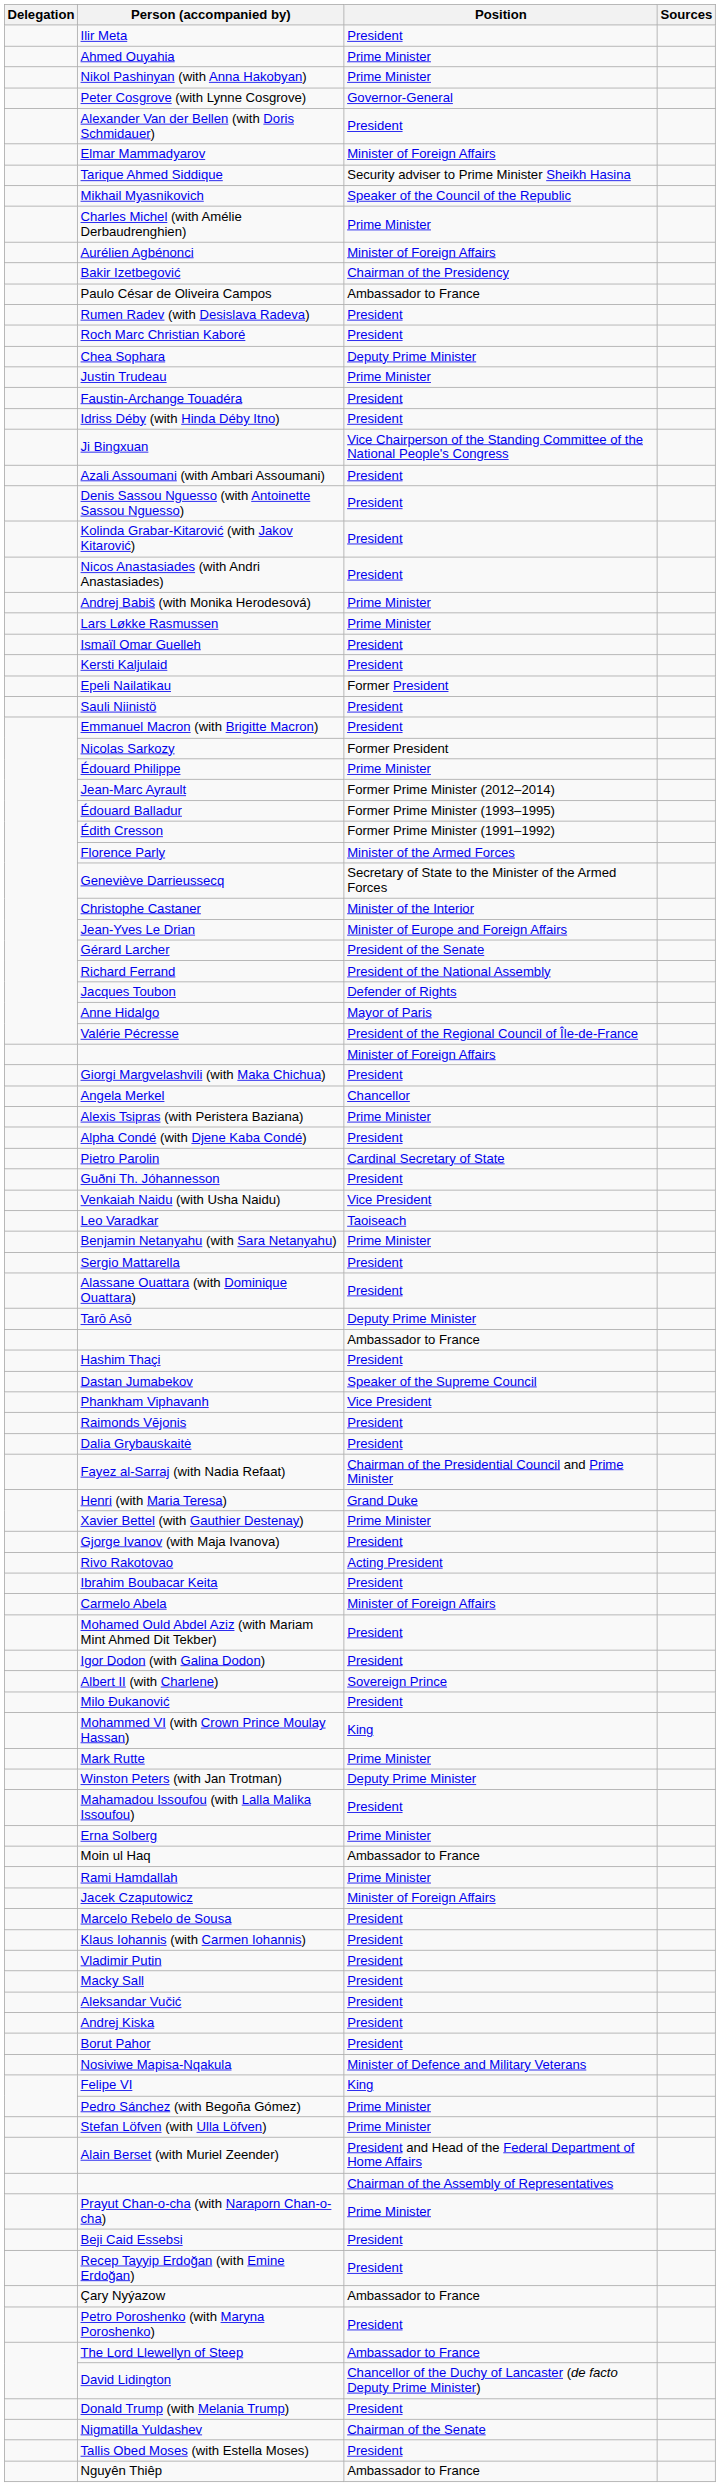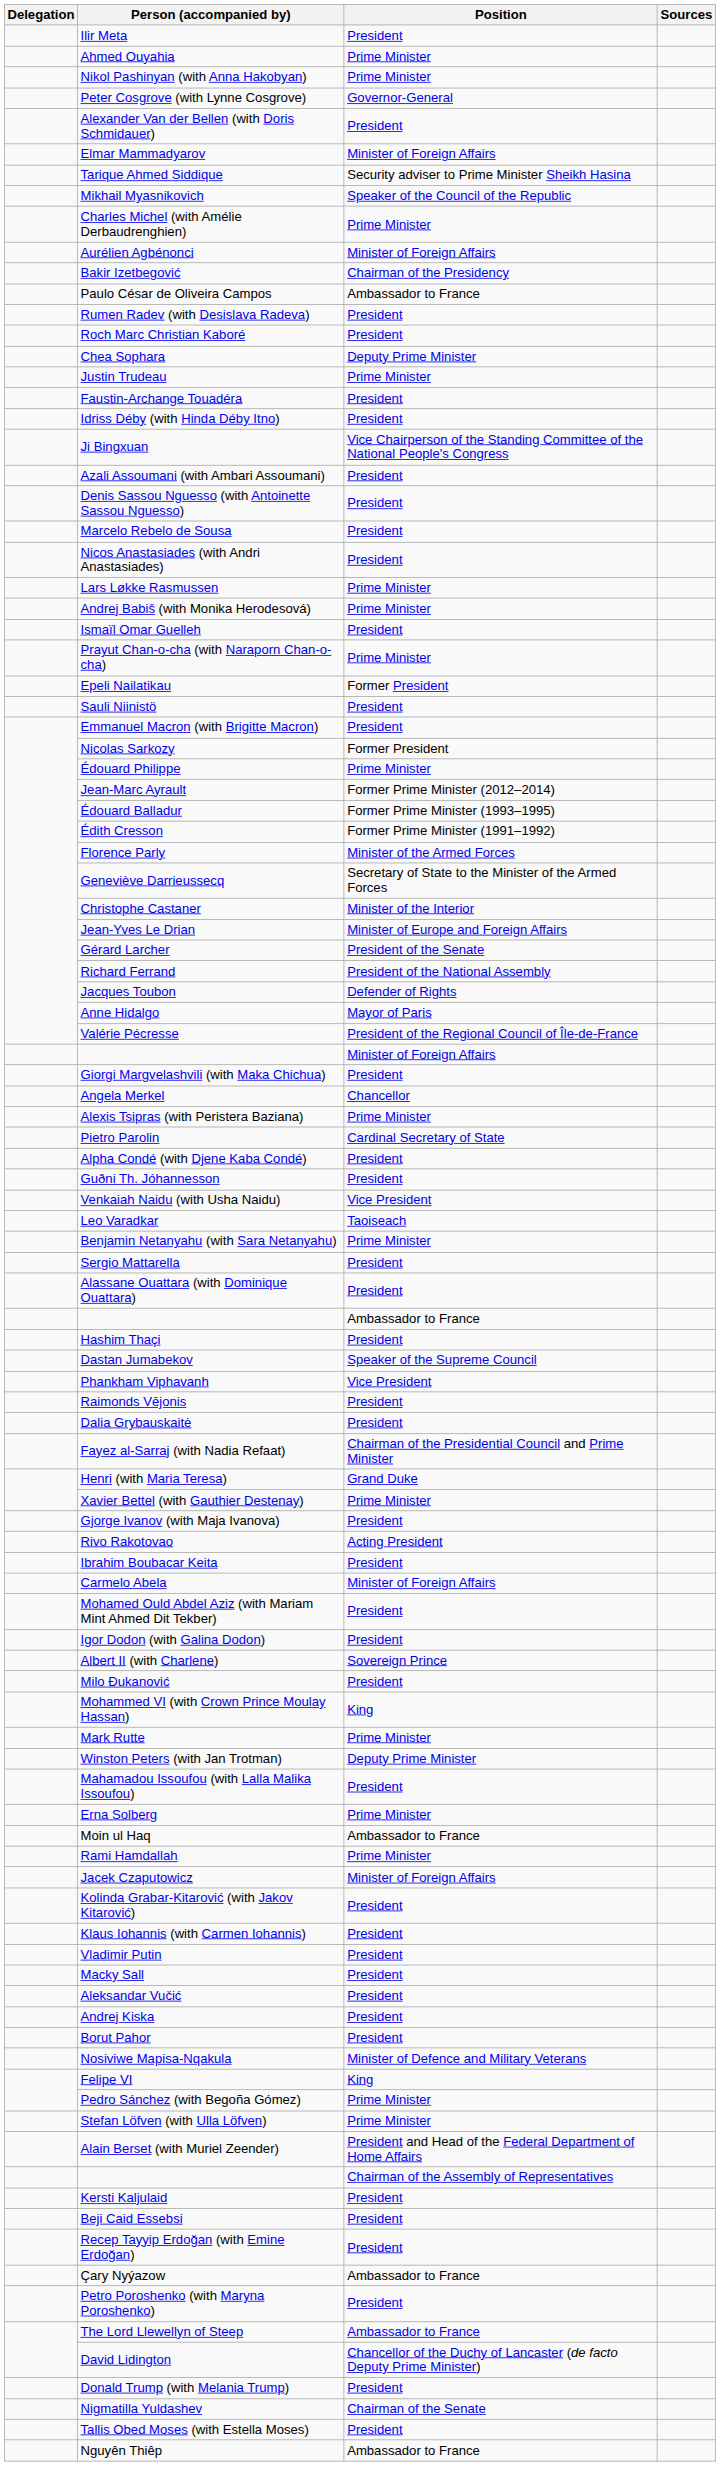 <table class="wikitable sticky-header">
 <tr>
 <th>Delegation</th>
 <th>Person (accompanied by)</th>
 <th>Position</th>
 <th>Sources</th>
 </tr>
 <tr>
 <td></td>
 <td><a href='#'>Ilir Meta</a></td>
 <td><a href='#'>President</a></td>
 <td></td>
 </tr>
 <tr>
 <td></td>
 <td><a href='#'>Ahmed Ouyahia</a></td>
 <td><a href='#'>Prime Minister</a></td>
 <td></td>
 </tr>
 <tr>
 <td></td>
 <td><a href='#'>Nikol Pashinyan</a> (with <a href='#'>Anna Hakobyan</a>)</td>
 <td><a href='#'>Prime Minister</a></td>
 <td></td>
 </tr>
 <tr>
 <td></td>
 <td><a href='#'>Peter Cosgrove</a> (with Lynne Cosgrove)</td>
 <td><a href='#'>Governor-General</a></td>
 <td></td>
 </tr>
 <tr>
 <td></td>
 <td><a href='#'>Alexander Van der Bellen</a> (with <a href='#'>Doris Schmidauer</a>)</td>
 <td><a href='#'>President</a></td>
 <td></td>
 </tr>
 <tr>
 <td></td>
 <td><a href='#'>Elmar Mammadyarov</a></td>
 <td><a href='#'>Minister of Foreign Affairs</a></td>
 <td></td>
 </tr>
 <tr>
 <td></td>
 <td><a href='#'>Tarique Ahmed Siddique</a></td>
 <td>Security adviser to Prime Minister <a href='#'>Sheikh Hasina</a></td>
 <td></td>
 </tr>
 <tr>
 <td></td>
 <td><a href='#'>Mikhail Myasnikovich</a></td>
 <td><a href='#'>Speaker of the Council of the Republic</a></td>
 <td></td>
 </tr>
 <tr>
 <td></td>
 <td><a href='#'>Charles Michel</a> (with Amélie Derbaudrenghien)</td>
 <td><a href='#'>Prime Minister</a></td>
 <td></td>
 </tr>
 <tr>
 <td></td>
 <td><a href='#'>Aurélien Agbénonci</a></td>
 <td><a href='#'>Minister of Foreign Affairs</a></td>
 <td></td>
 </tr>
 <tr>
 <td></td>
 <td><a href='#'>Bakir Izetbegović</a></td>
 <td><a href='#'>Chairman of the Presidency</a></td>
 <td></td>
 </tr>
 <tr>
 <td></td>
 <td>Paulo César de Oliveira Campos</td>
 <td>Ambassador to France</td>
 <td></td>
 </tr>
 <tr>
 <td></td>
 <td><a href='#'>Rumen Radev</a> (with <a href='#'>Desislava Radeva</a>)</td>
 <td><a href='#'>President</a></td>
 <td></td>
 </tr>
 <tr>
 <td></td>
 <td><a href='#'>Roch Marc Christian Kaboré</a></td>
 <td><a href='#'>President</a></td>
 <td></td>
 </tr>
 <tr>
 <td></td>
 <td><a href='#'>Chea Sophara</a></td>
 <td><a href='#'>Deputy Prime Minister</a></td>
 <td></td>
 </tr>
 <tr>
 <td></td>
 <td><a href='#'>Justin Trudeau</a></td>
 <td><a href='#'>Prime Minister</a></td>
 <td></td>
 </tr>
 <tr>
 <td></td>
 <td><a href='#'>Faustin-Archange Touadéra</a></td>
 <td><a href='#'>President</a></td>
 <td></td>
 </tr>
 <tr>
 <td></td>
 <td><a href='#'>Idriss Déby</a> (with <a href='#'>Hinda Déby Itno</a>)</td>
 <td><a href='#'>President</a></td>
 <td></td>
 </tr>
 <tr>
 <td></td>
 <td><a href='#'>Ji Bingxuan</a></td>
 <td><a href='#'>Vice Chairperson of the Standing Committee of the National People's Congress</a></td>
 <td></td>
 </tr>
 <tr>
 <td></td>
 <td><a href='#'>Azali Assoumani</a> (with Ambari Assoumani)</td>
 <td><a href='#'>President</a></td>
 <td></td>
 </tr>
 <tr>
 <td></td>
 <td><a href='#'>Denis Sassou Nguesso</a> (with <a href='#'>Antoinette Sassou Nguesso</a>)</td>
 <td><a href='#'>President</a></td>
 <td></td>
 </tr>
 <tr>
 <td></td>
-<td><a href='#'>Kolinda Grabar-Kitarović</a> (with <a href='#'>Jakov Kitarović</a>)</td>
+<td><a href='#'>Marcelo Rebelo de Sousa</a></td>
 <td><a href='#'>President</a></td>
 <td></td>
 </tr>
 <tr>
 <td></td>
 <td><a href='#'>Nicos Anastasiades</a> (with Andri Anastasiades)</td>
 <td><a href='#'>President</a></td>
 <td></td>
 </tr>
 <tr>
 <td></td>
-<td><a href='#'>Andrej Babiš</a> (with Monika Herodesová)</td>
+<td><a href='#'>Lars Løkke Rasmussen</a></td>
 <td><a href='#'>Prime Minister</a></td>
 <td></td>
 </tr>
 <tr>
 <td></td>
-<td><a href='#'>Lars Løkke Rasmussen</a></td>
+<td><a href='#'>Andrej Babiš</a> (with Monika Herodesová)</td>
 <td><a href='#'>Prime Minister</a></td>
 <td></td>
 </tr>
 <tr>
 <td></td>
 <td><a href='#'>Ismaïl Omar Guelleh</a></td>
 <td><a href='#'>President</a></td>
 <td></td>
 </tr>
 <tr>
 <td></td>
-<td><a href='#'>Kersti Kaljulaid</a></td>
-<td><a href='#'>President</a></td>
+<td><a href='#'>Prayut Chan-o-cha</a> (with <a href='#'>Naraporn Chan-o-cha</a>)</td>
+<td><a href='#'>Prime Minister</a></td>
 <td></td>
 </tr>
 <tr>
 <td></td>
 <td><a href='#'>Epeli Nailatikau</a></td>
 <td>Former <a href='#'>President</a></td>
 <td></td>
 </tr>
 <tr>
 <td></td>
 <td><a href='#'>Sauli Niinistö</a></td>
 <td><a href='#'>President</a></td>
 <td></td>
 </tr>
 <tr>
 <td rowspan="15"></td>
 <td><a href='#'>Emmanuel Macron</a> (with <a href='#'>Brigitte Macron</a>)</td>
 <td><a href='#'>President</a></td>
 <td></td>
 </tr>
 <tr>
 <td><a href='#'>Nicolas Sarkozy</a></td>
 <td>Former President</td>
 <td></td>
 </tr>
 <tr>
 <td><a href='#'>Édouard Philippe</a></td>
 <td><a href='#'>Prime Minister</a></td>
 <td></td>
 </tr>
 <tr>
 <td><a href='#'>Jean-Marc Ayrault</a></td>
 <td>Former Prime Minister (2012–2014)</td>
 <td></td>
 </tr>
 <tr>
 <td><a href='#'>Édouard Balladur</a></td>
 <td>Former Prime Minister (1993–1995)</td>
 <td></td>
 </tr>
 <tr>
 <td><a href='#'>Édith Cresson</a></td>
 <td>Former Prime Minister (1991–1992)</td>
 <td></td>
 </tr>
 <tr>
 <td><a href='#'>Florence Parly</a></td>
 <td><a href='#'>Minister of the Armed Forces</a></td>
 <td></td>
 </tr>
 <tr>
 <td><a href='#'>Geneviève Darrieussecq</a></td>
 <td>Secretary of State to the Minister of the Armed Forces</td>
 <td></td>
 </tr>
 <tr>
 <td><a href='#'>Christophe Castaner</a></td>
 <td><a href='#'>Minister of the Interior</a></td>
 <td></td>
 </tr>
 <tr>
 <td><a href='#'>Jean-Yves Le Drian</a></td>
 <td><a href='#'>Minister of Europe and Foreign Affairs</a></td>
 <td></td>
 </tr>
 <tr>
 <td><a href='#'>Gérard Larcher</a></td>
 <td><a href='#'>President of the Senate</a></td>
 <td></td>
 </tr>
 <tr>
 <td><a href='#'>Richard Ferrand</a></td>
 <td><a href='#'>President of the National Assembly</a></td>
 <td></td>
 </tr>
 <tr>
 <td><a href='#'>Jacques Toubon</a></td>
 <td><a href='#'>Defender of Rights</a></td>
 <td></td>
 </tr>
 <tr>
 <td><a href='#'>Anne Hidalgo</a></td>
 <td><a href='#'>Mayor of Paris</a></td>
 <td></td>
 </tr>
 <tr>
 <td><a href='#'>Valérie Pécresse</a></td>
 <td><a href='#'>President of the Regional Council of Île-de-France</a></td>
 <td></td>
 </tr>
 <tr>
 <td></td>
 <td></td>
 <td><a href='#'>Minister of Foreign Affairs</a></td>
 <td></td>
 </tr>
 <tr>
 <td></td>
 <td><a href='#'>Giorgi Margvelashvili</a> (with <a href='#'>Maka Chichua</a>)</td>
 <td><a href='#'>President</a></td>
 <td></td>
 </tr>
 <tr>
 <td></td>
 <td><a href='#'>Angela Merkel</a></td>
 <td><a href='#'>Chancellor</a></td>
 <td></td>
 </tr>
 <tr>
 <td></td>
 <td><a href='#'>Alexis Tsipras</a> (with Peristera Baziana)</td>
 <td><a href='#'>Prime Minister</a></td>
 <td></td>
 </tr>
 <tr>
 <td></td>
-<td><a href='#'>Alpha Condé</a> (with <a href='#'>Djene Kaba Condé</a>)</td>
-<td><a href='#'>President</a></td>
+<td><a href='#'>Pietro Parolin</a></td>
+<td><a href='#'>Cardinal Secretary of State</a></td>
 <td></td>
 </tr>
 <tr>
 <td></td>
-<td><a href='#'>Pietro Parolin</a></td>
-<td><a href='#'>Cardinal Secretary of State</a></td>
+<td><a href='#'>Alpha Condé</a> (with <a href='#'>Djene Kaba Condé</a>)</td>
+<td><a href='#'>President</a></td>
 <td></td>
 </tr>
 <tr>
 <td></td>
 <td><a href='#'>Guðni Th. Jóhannesson</a></td>
 <td><a href='#'>President</a></td>
 <td></td>
 </tr>
 <tr>
 <td></td>
 <td><a href='#'>Venkaiah Naidu</a> (with Usha Naidu)</td>
 <td><a href='#'>Vice President</a></td>
 <td></td>
 </tr>
 <tr>
 <td></td>
 <td><a href='#'>Leo Varadkar</a></td>
 <td><a href='#'>Taoiseach</a></td>
 <td></td>
 </tr>
 <tr>
 <td></td>
 <td><a href='#'>Benjamin Netanyahu</a> (with <a href='#'>Sara Netanyahu</a>)</td>
 <td><a href='#'>Prime Minister</a></td>
 <td></td>
 </tr>
 <tr>
 <td></td>
 <td><a href='#'>Sergio Mattarella</a></td>
 <td><a href='#'>President</a></td>
 <td></td>
 </tr>
 <tr>
 <td></td>
 <td><a href='#'>Alassane Ouattara</a> (with <a href='#'>Dominique Ouattara</a>)</td>
 <td><a href='#'>President</a></td>
-<td></td>
-</tr>
-<tr>
-<td></td>
-<td><a href='#'>Tarō Asō</a></td>
-<td><a href='#'>Deputy Prime Minister</a></td>
 <td></td>
 </tr>
 <tr>
 <td></td>
 <td></td>
 <td>Ambassador to France</td>
 <td></td>
 </tr>
 <tr>
 <td></td>
 <td><a href='#'>Hashim Thaçi</a></td>
 <td><a href='#'>President</a></td>
 <td></td>
 </tr>
 <tr>
 <td></td>
 <td><a href='#'>Dastan Jumabekov</a></td>
 <td><a href='#'>Speaker of the Supreme Council</a></td>
 <td></td>
 </tr>
 <tr>
 <td></td>
 <td><a href='#'>Phankham Viphavanh</a></td>
 <td><a href='#'>Vice President</a></td>
 <td></td>
 </tr>
 <tr>
 <td></td>
 <td><a href='#'>Raimonds Vējonis</a></td>
 <td><a href='#'>President</a></td>
 <td></td>
 </tr>
 <tr>
 <td></td>
 <td><a href='#'>Dalia Grybauskaitė</a></td>
 <td><a href='#'>President</a></td>
 <td></td>
 </tr>
 <tr>
 <td></td>
 <td><a href='#'>Fayez al-Sarraj</a> (with Nadia Refaat)</td>
 <td><a href='#'>Chairman of the Presidential Council</a> and <a href='#'>Prime Minister</a></td>
 <td></td>
 </tr>
 <tr>
 <td rowspan="2"></td>
 <td><a href='#'>Henri</a> (with <a href='#'>Maria Teresa</a>)</td>
 <td><a href='#'>Grand Duke</a></td>
 <td></td>
 </tr>
 <tr>
 <td><a href='#'>Xavier Bettel</a> (with <a href='#'>Gauthier Destenay</a>)</td>
 <td><a href='#'>Prime Minister</a></td>
 <td></td>
 </tr>
 <tr>
 <td></td>
 <td><a href='#'>Gjorge Ivanov</a> (with Maja Ivanova)</td>
 <td><a href='#'>President</a></td>
 <td></td>
 </tr>
 <tr>
 <td></td>
 <td><a href='#'>Rivo Rakotovao</a></td>
 <td><a href='#'>Acting President</a></td>
 <td></td>
 </tr>
 <tr>
 <td></td>
 <td><a href='#'>Ibrahim Boubacar Keita</a></td>
 <td><a href='#'>President</a></td>
 <td></td>
 </tr>
 <tr>
 <td></td>
 <td><a href='#'>Carmelo Abela</a></td>
 <td><a href='#'>Minister of Foreign Affairs</a></td>
 <td></td>
 </tr>
 <tr>
 <td></td>
 <td><a href='#'>Mohamed Ould Abdel Aziz</a> (with Mariam Mint Ahmed Dit Tekber)</td>
 <td><a href='#'>President</a></td>
 <td></td>
 </tr>
 <tr>
 <td></td>
 <td><a href='#'>Igor Dodon</a> (with <a href='#'>Galina Dodon</a>)</td>
 <td><a href='#'>President</a></td>
 <td></td>
 </tr>
 <tr>
 <td></td>
 <td><a href='#'>Albert II</a> (with <a href='#'>Charlene</a>)</td>
 <td><a href='#'>Sovereign Prince</a></td>
 <td></td>
 </tr>
 <tr>
 <td></td>
 <td><a href='#'>Milo Đukanović</a></td>
 <td><a href='#'>President</a></td>
 <td></td>
 </tr>
 <tr>
 <td></td>
 <td><a href='#'>Mohammed VI</a> (with <a href='#'>Crown Prince Moulay Hassan</a>)</td>
 <td><a href='#'>King</a></td>
 <td></td>
 </tr>
 <tr>
 <td></td>
 <td><a href='#'>Mark Rutte</a></td>
 <td><a href='#'>Prime Minister</a></td>
 <td></td>
 </tr>
 <tr>
 <td></td>
 <td><a href='#'>Winston Peters</a> (with Jan Trotman)</td>
 <td><a href='#'>Deputy Prime Minister</a></td>
 <td></td>
 </tr>
 <tr>
 <td></td>
 <td><a href='#'>Mahamadou Issoufou</a> (with <a href='#'>Lalla Malika Issoufou</a>)</td>
 <td><a href='#'>President</a></td>
 <td></td>
 </tr>
 <tr>
 <td></td>
 <td><a href='#'>Erna Solberg</a></td>
 <td><a href='#'>Prime Minister</a></td>
 <td></td>
 </tr>
 <tr>
 <td></td>
 <td>Moin ul Haq</td>
 <td>Ambassador to France</td>
 <td></td>
 </tr>
 <tr>
 <td></td>
 <td><a href='#'>Rami Hamdallah</a></td>
 <td><a href='#'>Prime Minister</a></td>
 <td></td>
 </tr>
 <tr>
 <td></td>
 <td><a href='#'>Jacek Czaputowicz</a></td>
 <td><a href='#'>Minister of Foreign Affairs</a></td>
 <td></td>
 </tr>
 <tr>
 <td></td>
-<td><a href='#'>Marcelo Rebelo de Sousa</a></td>
+<td><a href='#'>Kolinda Grabar-Kitarović</a> (with <a href='#'>Jakov Kitarović</a>)</td>
 <td><a href='#'>President</a></td>
 <td></td>
 </tr>
 <tr>
 <td></td>
 <td><a href='#'>Klaus Iohannis</a> (with <a href='#'>Carmen Iohannis</a>)</td>
 <td><a href='#'>President</a></td>
 <td></td>
 </tr>
 <tr>
 <td></td>
 <td><a href='#'>Vladimir Putin</a></td>
 <td><a href='#'>President</a></td>
 <td></td>
 </tr>
 <tr>
 <td></td>
 <td><a href='#'>Macky Sall</a></td>
 <td><a href='#'>President</a></td>
 <td></td>
 </tr>
 <tr>
 <td></td>
 <td><a href='#'>Aleksandar Vučić</a></td>
 <td><a href='#'>President</a></td>
 <td></td>
 </tr>
 <tr>
 <td></td>
 <td><a href='#'>Andrej Kiska</a></td>
 <td><a href='#'>President</a></td>
 <td></td>
 </tr>
 <tr>
 <td></td>
 <td><a href='#'>Borut Pahor</a></td>
 <td><a href='#'>President</a></td>
 <td></td>
 </tr>
 <tr>
 <td></td>
 <td><a href='#'>Nosiviwe Mapisa-Nqakula</a></td>
 <td><a href='#'>Minister of Defence and Military Veterans</a></td>
 <td></td>
 </tr>
 <tr>
 <td rowspan="2"></td>
 <td><a href='#'>Felipe VI</a></td>
 <td><a href='#'>King</a></td>
 <td></td>
 </tr>
 <tr>
 <td><a href='#'>Pedro Sánchez</a> (with Begoña Gómez)</td>
 <td><a href='#'>Prime Minister</a></td>
 <td></td>
 </tr>
 <tr>
 <td></td>
 <td><a href='#'>Stefan Löfven</a> (with <a href='#'>Ulla Löfven</a>)</td>
 <td><a href='#'>Prime Minister</a></td>
 <td></td>
 </tr>
 <tr>
 <td></td>
 <td><a href='#'>Alain Berset</a> (with Muriel Zeender)</td>
 <td><a href='#'>President</a> and Head of the <a href='#'>Federal Department of Home Affairs</a></td>
 <td></td>
 </tr>
 <tr>
 <td></td>
 <td></td>
 <td><a href='#'>Chairman of the Assembly of Representatives</a></td>
 <td></td>
 </tr>
 <tr>
 <td></td>
-<td><a href='#'>Prayut Chan-o-cha</a> (with <a href='#'>Naraporn Chan-o-cha</a>)</td>
-<td><a href='#'>Prime Minister</a></td>
+<td><a href='#'>Kersti Kaljulaid</a></td>
+<td><a href='#'>President</a></td>
 <td></td>
 </tr>
 <tr>
 <td></td>
 <td><a href='#'>Beji Caid Essebsi</a></td>
 <td><a href='#'>President</a></td>
 <td></td>
 </tr>
 <tr>
 <td></td>
 <td><a href='#'>Recep Tayyip Erdoğan</a> (with <a href='#'>Emine Erdoğan</a>)</td>
 <td><a href='#'>President</a></td>
 <td></td>
 </tr>
 <tr>
 <td></td>
 <td>Çary Nyýazow</td>
 <td>Ambassador to France</td>
 <td></td>
 </tr>
 <tr>
 <td></td>
 <td><a href='#'>Petro Poroshenko</a> (with <a href='#'>Maryna Poroshenko</a>)</td>
 <td><a href='#'>President</a></td>
 <td></td>
 </tr>
 <tr>
 <td rowspan="2"></td>
 <td><a href='#'>The Lord Llewellyn of Steep</a></td>
 <td><a href='#'>Ambassador to France</a></td>
 <td></td>
 </tr>
 <tr>
 <td><a href='#'>David Lidington</a></td>
 <td><a href='#'>Chancellor of the Duchy of Lancaster</a> (<em>de facto</em> <a href='#'>Deputy Prime Minister</a>)</td>
 <td></td>
 </tr>
 <tr>
 <td></td>
 <td><a href='#'>Donald Trump</a> (with <a href='#'>Melania Trump</a>)</td>
 <td><a href='#'>President</a></td>
 <td></td>
 </tr>
 <tr>
 <td></td>
 <td><a href='#'>Nigmatilla Yuldashev</a></td>
 <td><a href='#'>Chairman of the Senate</a></td>
 <td></td>
 </tr>
 <tr>
 <td></td>
 <td><a href='#'>Tallis Obed Moses</a> (with Estella Moses)</td>
 <td><a href='#'>President</a></td>
 <td></td>
 </tr>
 <tr>
 <td></td>
 <td>Nguyên Thiêp</td>
 <td>Ambassador to France</td>
 <td></td>
 </tr>
 </table>
